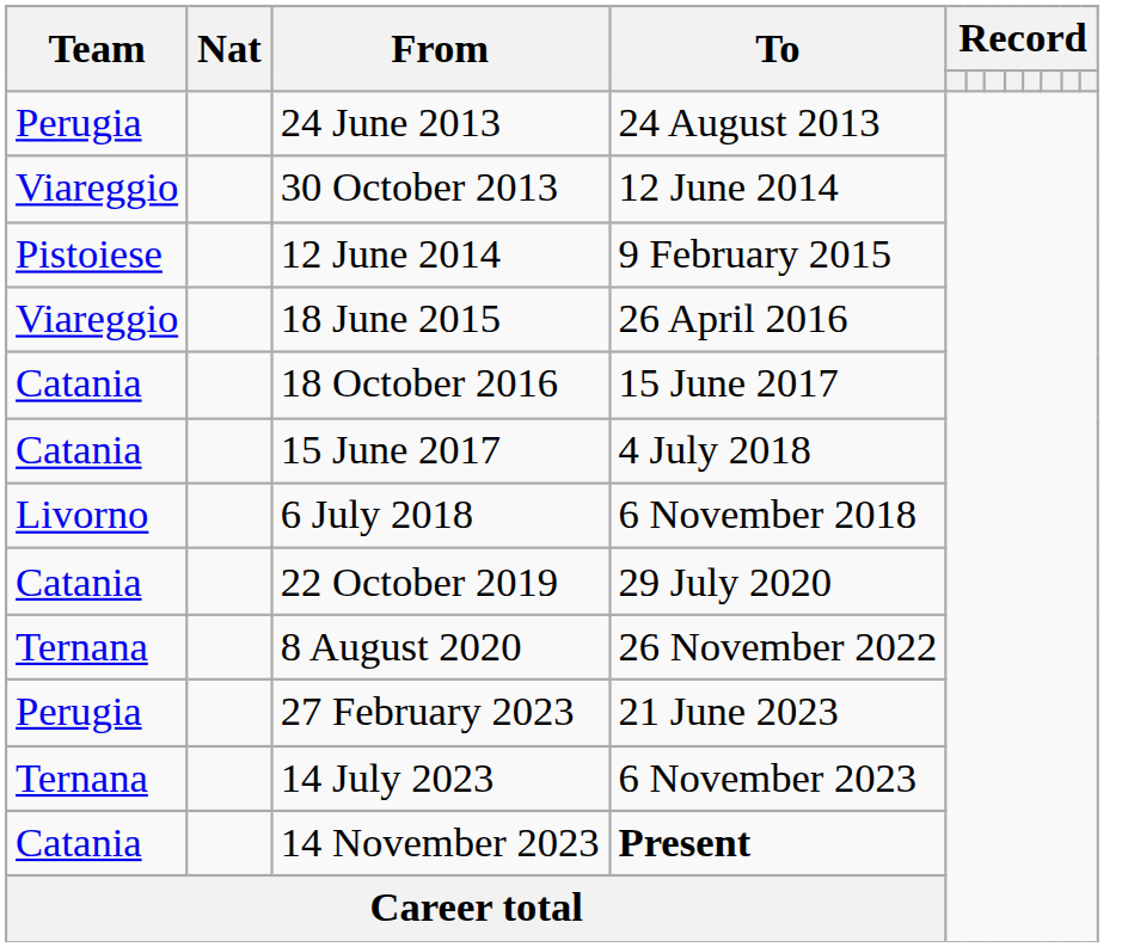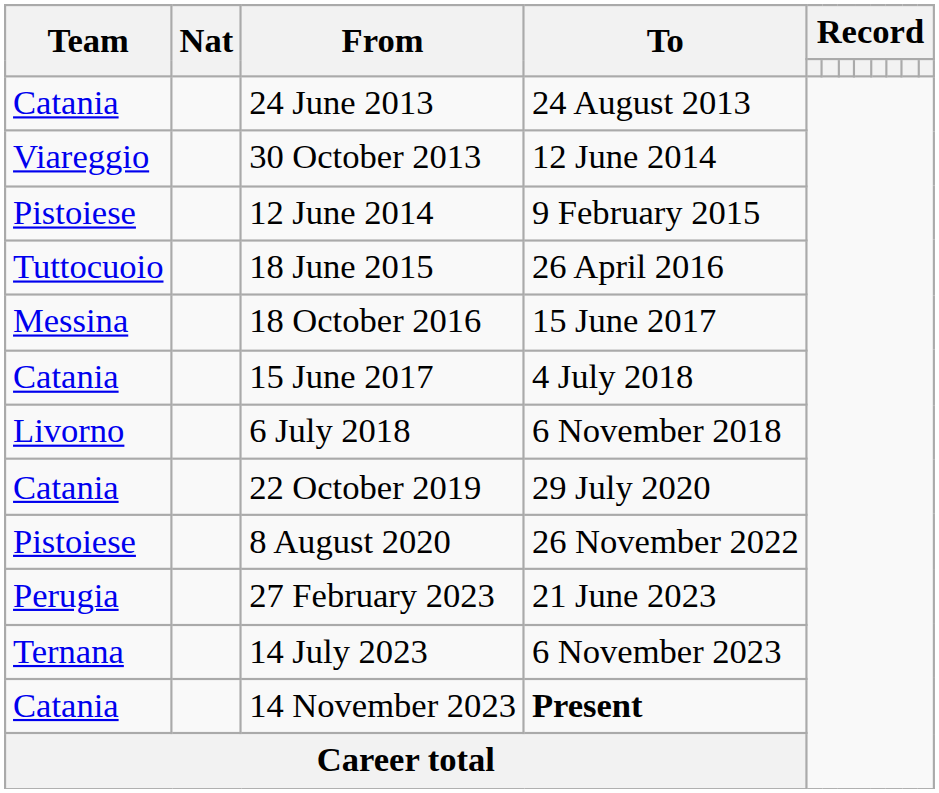 <table class="wikitable" style="text-align:center">
 <tr>
 <th rowspan="2">Team</th>
 <th rowspan="2">Nat</th>
 <th rowspan="2">From</th>
 <th rowspan="2">To</th>
 <th colspan="8">Record</th>
 </tr>
 <tr>
 <th></th>
 <th></th>
 <th></th>
 <th></th>
 <th></th>
 <th></th>
 <th></th>
 <th></th>
 </tr>
 <tr>
-<td align="left"><a href='#'>Perugia</a></td>
+<td align="left"><a href='#'>Catania</a></td>
 <td></td>
 <td align=left>24 June 2013</td>
 <td align=left>24 August 2013<br></td>
 </tr>
 <tr>
 <td align="left"><a href='#'>Viareggio</a></td>
 <td></td>
 <td align=left>30 October 2013</td>
 <td align=left>12 June 2014<br></td>
 </tr>
 <tr>
 <td align="left"><a href='#'>Pistoiese</a></td>
 <td></td>
 <td align=left>12 June 2014</td>
 <td align=left>9 February 2015<br></td>
 </tr>
 <tr>
-<td align="left"><a href='#'>Viareggio</a></td>
+<td align="left"><a href='#'>Tuttocuoio</a></td>
 <td></td>
 <td align=left>18 June 2015</td>
 <td align=left>26 April 2016<br></td>
 </tr>
 <tr>
-<td align="left"><a href='#'>Catania</a></td>
+<td align="left"><a href='#'>Messina</a></td>
 <td></td>
 <td align=left>18 October 2016</td>
 <td align=left>15 June 2017<br></td>
 </tr>
 <tr>
 <td align="left"><a href='#'>Catania</a></td>
 <td></td>
 <td align=left>15 June 2017</td>
 <td align=left>4 July 2018<br></td>
 </tr>
 <tr>
 <td align="left"><a href='#'>Livorno</a></td>
 <td></td>
 <td align=left>6 July 2018</td>
 <td align=left>6 November 2018<br></td>
 </tr>
 <tr>
 <td align="left"><a href='#'>Catania</a></td>
 <td></td>
 <td align=left>22 October 2019</td>
 <td align=left>29 July 2020<br></td>
 </tr>
 <tr>
-<td align="left"><a href='#'>Ternana</a></td>
+<td align="left"><a href='#'>Pistoiese</a></td>
 <td></td>
 <td align=left>8 August 2020</td>
 <td align=left>26 November 2022<br></td>
 </tr>
 <tr>
 <td align="left"><a href='#'>Perugia</a></td>
 <td></td>
 <td align=left>27 February 2023</td>
 <td align=left>21 June 2023<br></td>
 </tr>
 <tr>
 <td align="left"><a href='#'>Ternana</a></td>
 <td></td>
 <td align=left>14 July 2023</td>
 <td align=left>6 November 2023<br></td>
 </tr>
 <tr>
 <td align="left"><a href='#'>Catania</a></td>
 <td></td>
 <td align=left>14 November 2023</td>
 <td align=left><strong>Present<br></strong></td>
 </tr>
 <tr>
 <th colspan=4>Career total<br></th>
 </tr>
 </table>
